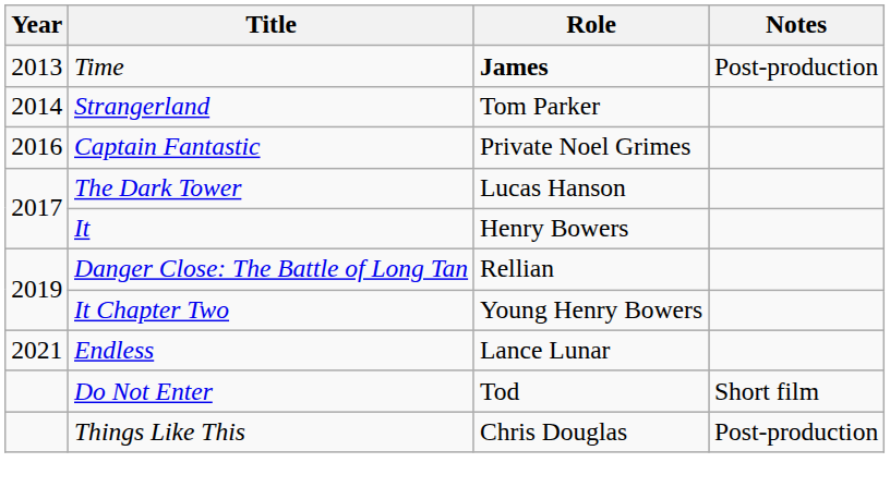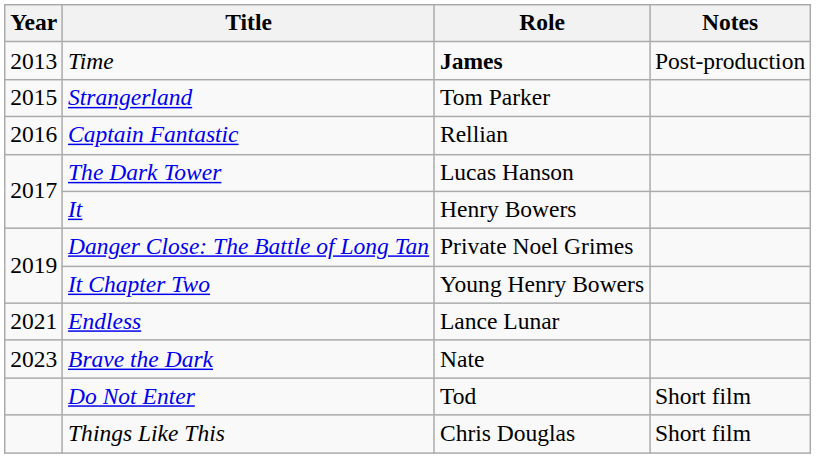 <table class="wikitable">
 <tr>
 <th>Year</th>
 <th>Title</th>
 <th>Role</th>
 <th>Notes</th>
 </tr>
 <tr>
 <td>2013</td>
 <td><em>Time</em></td>
 <td><strong>James</strong></td>
 <td>Post-production</td>
 </tr>
 <tr>
-<td>2014</td>
+<td>2015</td>
 <td><em><a href='#'>Strangerland</a></em></td>
 <td>Tom Parker</td>
 <td></td>
 </tr>
 <tr>
 <td>2016</td>
 <td><em><a href='#'>Captain Fantastic</a></em></td>
-<td>Private Noel Grimes</td>
+<td>Rellian</td>
 <td></td>
 </tr>
 <tr>
 <td rowspan="2">2017</td>
 <td><em><a href='#'>The Dark Tower</a></em></td>
 <td>Lucas Hanson</td>
 <td></td>
 </tr>
 <tr>
 <td><em><a href='#'>It</a></em></td>
 <td>Henry Bowers</td>
 <td></td>
 </tr>
 <tr>
 <td rowspan="2">2019</td>
 <td><em><a href='#'>Danger Close: The Battle of Long Tan</a></em></td>
-<td>Rellian</td>
+<td>Private Noel Grimes</td>
 <td></td>
 </tr>
 <tr>
 <td><em><a href='#'>It Chapter Two</a></em></td>
 <td>Young Henry Bowers</td>
 <td></td>
 </tr>
 <tr>
 <td>2021</td>
 <td><em><a href='#'>Endless</a></em></td>
 <td>Lance Lunar</td>
 <td></td>
 </tr>
 <tr>
+<td>2023</td>
+<td><em><a href='#'>Brave the Dark</a></em></td>
+<td>Nate</td>
+<td></td>
+</tr>
+<tr>
 <td></td>
 <td><em><a href='#'>Do Not Enter</a></em></td>
 <td>Tod</td>
 <td>Short film</td>
 </tr>
 <tr>
 <td></td>
 <td><em>Things Like This</em></td>
 <td>Chris Douglas</td>
-<td>Post-production</td>
+<td>Short film</td>
 </tr>
 </table>
